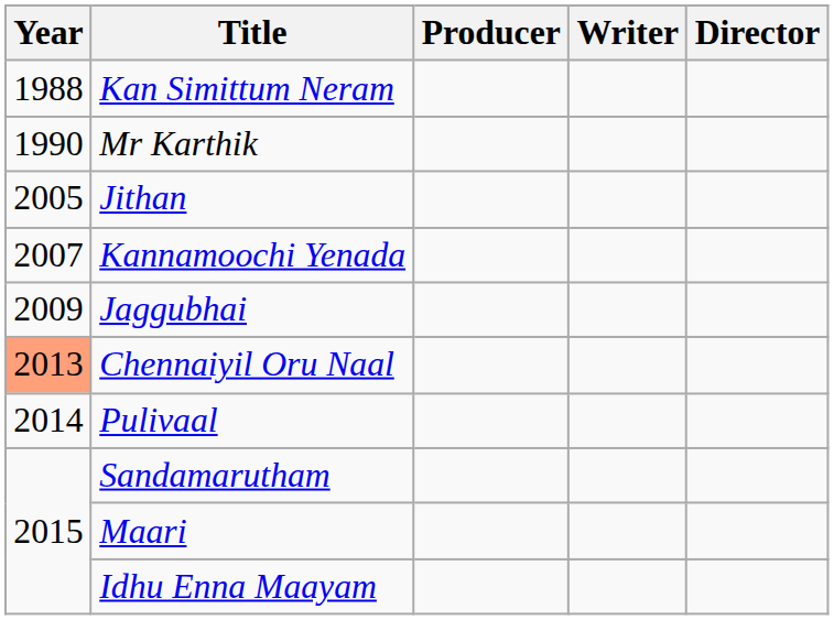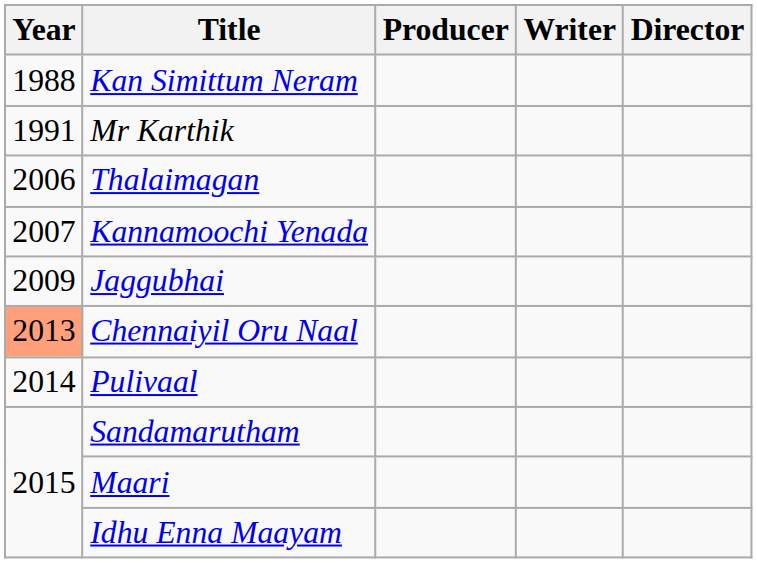 <table class="wikitable sortable">
 <tr>
 <th>Year</th>
 <th>Title</th>
 <th>Producer</th>
 <th>Writer</th>
 <th>Director</th>
 </tr>
 <tr>
 <td>1988</td>
 <td><em><a href='#'>Kan Simittum Neram</a></em></td>
 <td></td>
 <td></td>
 <td></td>
 </tr>
 <tr>
-<td>1990</td>
+<td>1991</td>
 <td><em>Mr Karthik</em></td>
 <td></td>
 <td></td>
 <td></td>
 </tr>
 <tr>
-<td>2005</td>
-<td><em><a href='#'>Jithan</a></em></td>
+<td>2006</td>
+<td><em><a href='#'>Thalaimagan</a></em></td>
 <td></td>
 <td></td>
 <td></td>
 </tr>
 <tr>
 <td>2007</td>
 <td><em><a href='#'>Kannamoochi Yenada</a></em></td>
 <td></td>
 <td></td>
 <td></td>
 </tr>
 <tr>
 <td>2009</td>
 <td><em><a href='#'>Jaggubhai</a></em></td>
 <td></td>
 <td></td>
 <td></td>
 </tr>
 <tr>
 <td style="background: lightsalmon;">2013</td>
 <td><em><a href='#'>Chennaiyil Oru Naal</a></em></td>
 <td></td>
 <td></td>
 <td></td>
 </tr>
 <tr>
 <td>2014</td>
 <td><em><a href='#'>Pulivaal</a></em></td>
 <td></td>
 <td></td>
 <td></td>
 </tr>
 <tr>
 <td rowspan="3">2015</td>
 <td><em><a href='#'>Sandamarutham</a></em></td>
 <td></td>
 <td></td>
 <td></td>
 </tr>
 <tr>
 <td><em><a href='#'>Maari</a></em></td>
 <td></td>
 <td></td>
 <td></td>
 </tr>
 <tr>
 <td><em><a href='#'>Idhu Enna Maayam</a></em></td>
 <td></td>
 <td></td>
 <td></td>
 </tr>
 </table>
